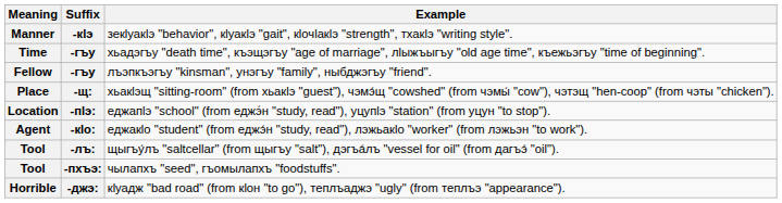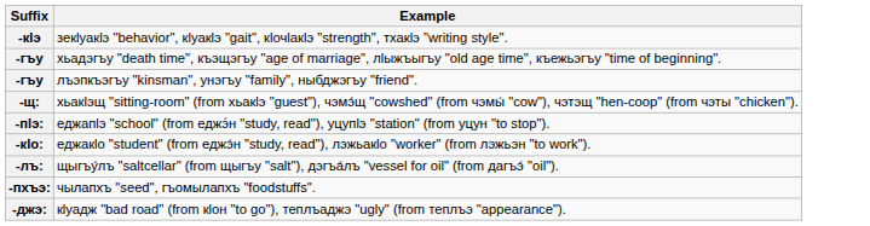 <table class=wikitable>
 <tr>
-<th>Meaning</th>
 <th>Suffix</th>
 <th>Example</th>
 </tr>
 <tr>
-<th>Manner</th>
 <th>-кӏэ</th>
 <td>зекӏуакӏэ "behavior", кӏуакӏэ "gait", кӏочӏакӏэ "strength", тхакӏэ "writing style".</td>
 </tr>
 <tr>
-<th>Time</th>
 <th>-гъу</th>
 <td>хьадэгъу "death time", къэщэгъу "age of marriage", лӏыжъыгъу "old age time", къежьэгъу "time of beginning".</td>
 </tr>
 <tr>
-<th>Fellow</th>
 <th>-гъу</th>
 <td>лъэпкъэгъу "kinsman", унэгъу "family", ныбджэгъу "friend".</td>
 </tr>
 <tr>
-<th>Place</th>
 <th>-щ:</th>
 <td>хьакӏэщ "sitting-room" (from хьакӏэ "guest"), чэмэ́щ "cowshed" (from чэмы́ "cow"), чэтэщ "hen-coop" (from чэты "chicken").</td>
 </tr>
 <tr>
-<th>Location</th>
 <th>-пӏэ:</th>
 <td>еджапӏэ "school" (from еджэ́н "study, read"), уцупӏэ "station" (from уцун "to stop").</td>
 </tr>
 <tr>
-<th>Agent</th>
 <th>-кӏо:</th>
 <td>еджакӏо "student" (from еджэ́н "study, read"), лэжьакӏо "worker" (from лэжьэн "to work").</td>
 </tr>
 <tr>
-<th>Tool</th>
 <th>-лъ:</th>
 <td>щыгъу́лъ "saltcellar" (from щыгъу "salt"), дэгъа́лъ "vessel for oil" (from дагъэ́ "oil").</td>
 </tr>
 <tr>
-<th>Tool</th>
 <th>-пхъэ:</th>
 <td>чылапхъ "seed", гъомылапхъ "foodstuffs".</td>
 </tr>
 <tr>
-<th>Horrible</th>
 <th>-джэ:</th>
 <td>кӏуадж "bad road" (from кӏон "to go"), теплъаджэ "ugly" (from теплъэ "appearance").</td>
 </tr>
 </table>
